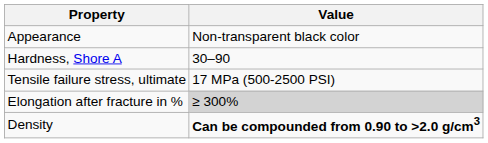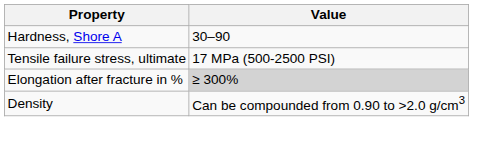 <table class="wikitable">
 <tr>
 <th>Property</th>
 <th>Value</th>
-</tr>
-<tr>
-<td>Appearance</td>
-<td>Non-transparent black color</td>
 </tr>
 <tr>
 <td>Hardness, <a href='#'>Shore A</a></td>
 <td>30–90</td>
 </tr>
 <tr>
 <td>Tensile failure stress, ultimate</td>
 <td>17 MPa (500-2500 PSI)</td>
 </tr>
 <tr>
 <td>Elongation after fracture in %</td>
 <td style="background: lightgrey;">≥ 300%</td>
 </tr>
 <tr>
 <td>Density</td>
-<td><strong>Can be compounded from 0.90 to >2.0 g/cm<sup>3</sup></strong></td>
+<td>Can be compounded from 0.90 to >2.0 g/cm<sup>3</sup></td>
 </tr>
 </table>
